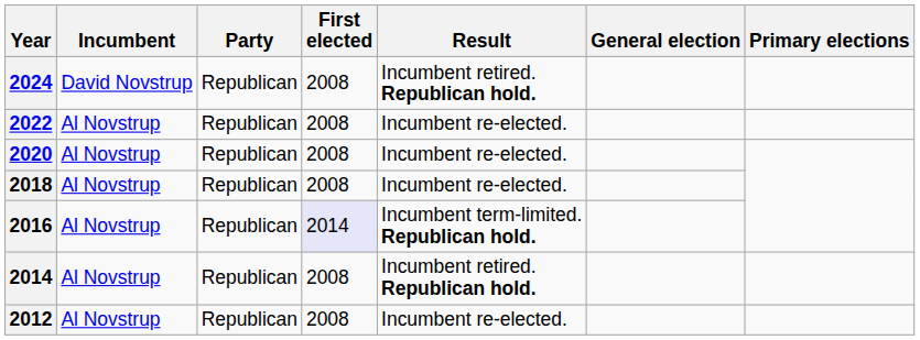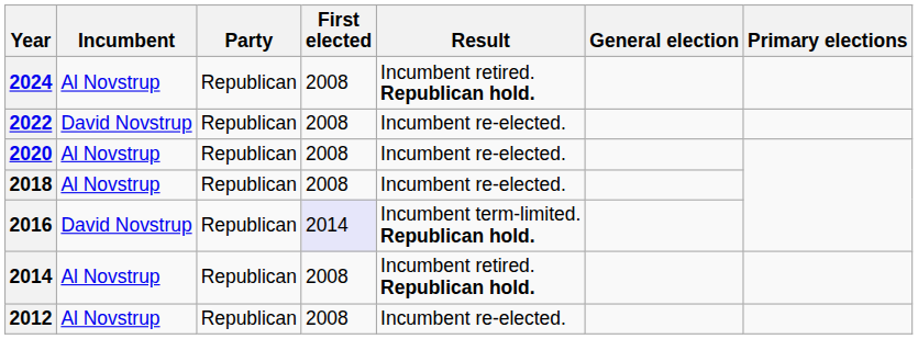 <table class=wikitable>
 <tr valign=bottom>
 <th>Year</th>
 <th>Incumbent</th>
 <th>Party</th>
 <th>First<br>elected</th>
 <th>Result</th>
 <th>General election</th>
 <th>Primary elections</th>
 </tr>
 <tr>
 <th><a href='#'>2024</a></th>
-<td><a href='#'>David Novstrup</a></td>
+<td><a href='#'>Al Novstrup</a></td>
 <td>Republican</td>
 <td>2008</td>
 <td>Incumbent retired.<br><strong>Republican hold.</strong></td>
 <td nowrap></td>
 </tr>
 <tr>
 <th><a href='#'>2022</a></th>
-<td><a href='#'>Al Novstrup</a></td>
+<td><a href='#'>David Novstrup</a></td>
 <td>Republican</td>
 <td>2008</td>
 <td>Incumbent re-elected.</td>
 <td nowrap></td>
 <td nowrap></td>
 </tr>
 <tr>
 <th><a href='#'>2020</a></th>
 <td><a href='#'>Al Novstrup</a></td>
 <td>Republican</td>
 <td>2008</td>
 <td>Incumbent re-elected.</td>
 <td nowrap></td>
 </tr>
 <tr>
 <th>2018</th>
 <td><a href='#'>Al Novstrup</a></td>
 <td>Republican</td>
 <td>2008</td>
 <td>Incumbent re-elected.</td>
 <td nowrap></td>
 </tr>
 <tr>
 <th>2016</th>
-<td><a href='#'>Al Novstrup</a></td>
+<td><a href='#'>David Novstrup</a></td>
 <td>Republican</td>
 <td style="background: lavender;">2014</td>
 <td>Incumbent term-limited.<br><strong>Republican hold.</strong></td>
 <td nowrap></td>
 </tr>
 <tr>
 <th>2014</th>
 <td><a href='#'>Al Novstrup</a></td>
 <td>Republican</td>
 <td>2008</td>
 <td>Incumbent retired.<br><strong>Republican hold.</strong></td>
 <td nowrap></td>
 <td nowrap></td>
 </tr>
 <tr>
 <th>2012</th>
 <td><a href='#'>Al Novstrup</a></td>
 <td>Republican</td>
 <td>2008</td>
 <td>Incumbent re-elected.</td>
 <td nowrap></td>
 </tr>
 </table>
